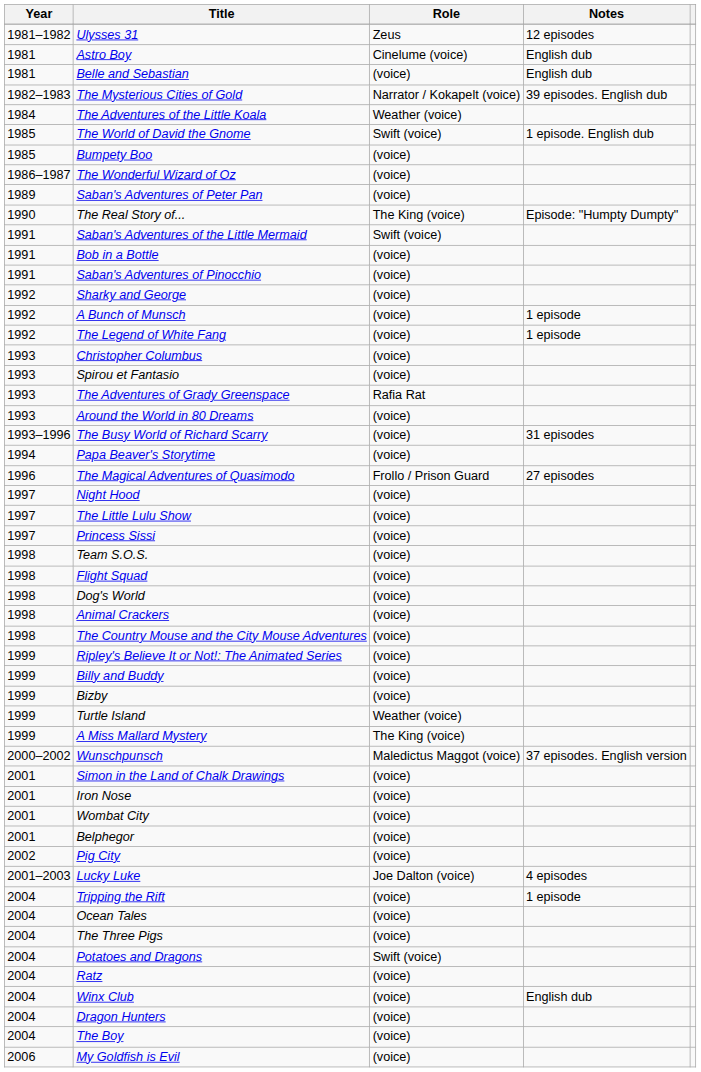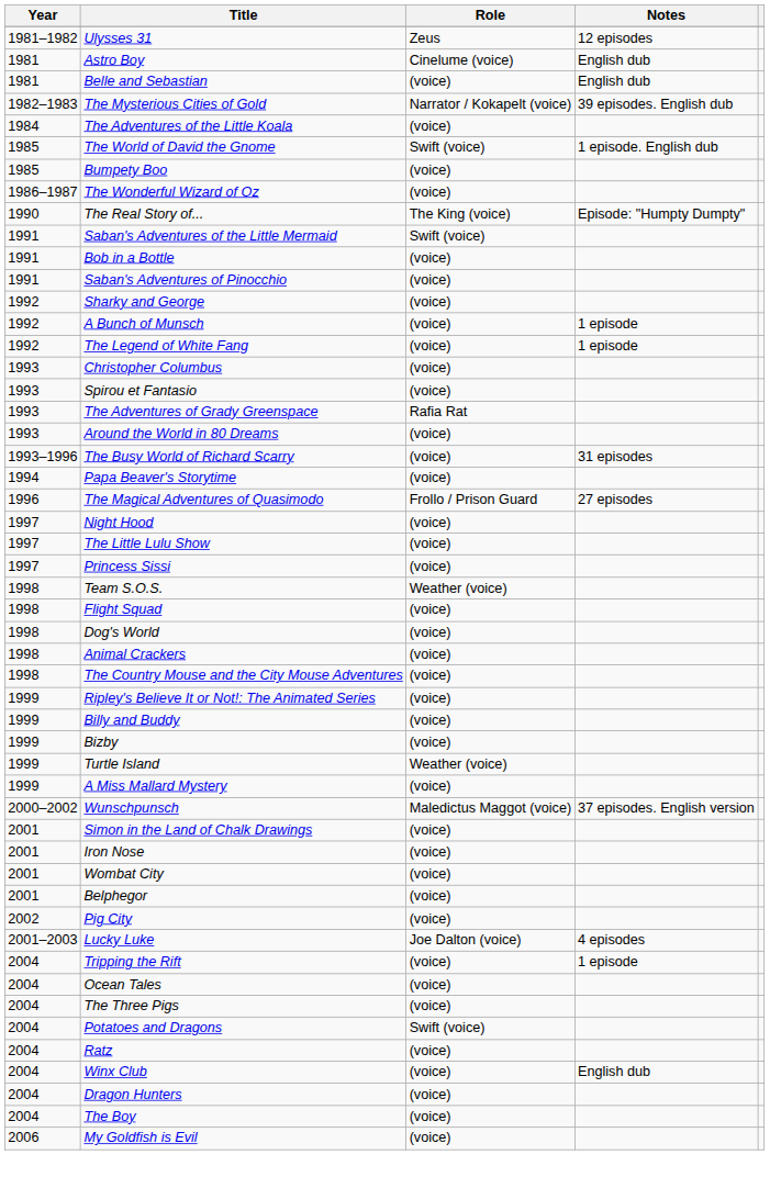 <table class="wikitable sortable">
 <tr>
 <th>Year</th>
 <th>Title</th>
 <th>Role</th>
 <th>Notes</th>
 <th scope="col" class="unsortable"></th>
 </tr>
 <tr>
 </tr>
 <tr>
 <td>1981–1982</td>
 <td><em><a href='#'>Ulysses 31</a></em></td>
 <td>Zeus</td>
 <td>12 episodes</td>
 <td></td>
 </tr>
 <tr>
 <td>1981</td>
 <td><em><a href='#'>Astro Boy</a></em></td>
 <td>Cinelume (voice)</td>
 <td>English dub</td>
 <td></td>
 </tr>
 <tr>
 <td>1981</td>
 <td><em><a href='#'>Belle and Sebastian</a></em></td>
 <td>(voice)</td>
 <td>English dub</td>
 <td></td>
 </tr>
 <tr>
 <td>1982–1983</td>
 <td><em><a href='#'>The Mysterious Cities of Gold</a></em></td>
 <td>Narrator / Kokapelt (voice)</td>
 <td>39 episodes. English dub</td>
 <td></td>
 </tr>
 <tr>
 <td>1984</td>
 <td><em><a href='#'>The Adventures of the Little Koala</a></em></td>
-<td>Weather (voice)</td>
+<td>(voice)</td>
 <td></td>
 <td></td>
 </tr>
 <tr>
 <td>1985</td>
 <td><em><a href='#'>The World of David the Gnome</a></em></td>
 <td>Swift (voice)</td>
 <td>1 episode. English dub</td>
 <td></td>
 </tr>
 <tr>
 <td>1985</td>
 <td><em><a href='#'>Bumpety Boo</a></em></td>
 <td>(voice)</td>
 <td></td>
 <td></td>
 </tr>
 <tr>
 <td>1986–1987</td>
 <td><em><a href='#'>The Wonderful Wizard of Oz</a></em></td>
-<td>(voice)</td>
-<td></td>
-<td></td>
-</tr>
-<tr>
-<td>1989</td>
-<td><em><a href='#'>Saban's Adventures of Peter Pan</a></em></td>
 <td>(voice)</td>
 <td></td>
 <td></td>
 </tr>
 <tr>
 <td>1990</td>
 <td><em>The Real Story of...</em></td>
 <td>The King (voice)</td>
 <td>Episode: "Humpty Dumpty"</td>
 <td></td>
 </tr>
 <tr>
 <td>1991</td>
 <td><em><a href='#'>Saban's Adventures of the Little Mermaid</a></em></td>
 <td>Swift (voice)</td>
 <td></td>
 <td></td>
 </tr>
 <tr>
 <td>1991</td>
 <td><em><a href='#'>Bob in a Bottle</a></em></td>
 <td>(voice)</td>
 <td></td>
 <td></td>
 </tr>
 <tr>
 <td>1991</td>
 <td><em><a href='#'>Saban's Adventures of Pinocchio</a></em></td>
 <td>(voice)</td>
 <td></td>
 <td></td>
 </tr>
 <tr>
 <td>1992</td>
 <td><em><a href='#'>Sharky and George</a></em></td>
 <td>(voice)</td>
 <td></td>
 <td></td>
 </tr>
 <tr>
 <td>1992</td>
 <td><em><a href='#'>A Bunch of Munsch</a></em></td>
 <td>(voice)</td>
 <td>1 episode</td>
 <td></td>
 </tr>
 <tr>
 <td>1992</td>
 <td><em><a href='#'>The Legend of White Fang</a></em></td>
 <td>(voice)</td>
 <td>1 episode</td>
 <td></td>
 </tr>
 <tr>
 <td>1993</td>
 <td><em><a href='#'>Christopher Columbus</a></em></td>
 <td>(voice)</td>
 <td></td>
 <td></td>
 </tr>
 <tr>
 <td>1993</td>
 <td><em>Spirou et Fantasio</em></td>
 <td>(voice)</td>
 <td></td>
 <td></td>
 </tr>
 <tr>
 <td>1993</td>
 <td><em><a href='#'>The Adventures of Grady Greenspace</a></em></td>
 <td>Rafia Rat</td>
 <td></td>
 <td></td>
 </tr>
 <tr>
 <td>1993</td>
 <td><em><a href='#'>Around the World in 80 Dreams</a></em></td>
 <td>(voice)</td>
 <td></td>
 <td></td>
 </tr>
 <tr>
 <td>1993–1996</td>
 <td><em><a href='#'>The Busy World of Richard Scarry</a></em></td>
 <td>(voice)</td>
 <td>31 episodes</td>
 <td></td>
 </tr>
 <tr>
 <td>1994</td>
 <td><em><a href='#'>Papa Beaver's Storytime</a></em></td>
 <td>(voice)</td>
 <td></td>
 <td></td>
 </tr>
 <tr>
 <td>1996</td>
 <td><em><a href='#'>The Magical Adventures of Quasimodo</a></em></td>
 <td>Frollo / Prison Guard</td>
 <td>27 episodes</td>
 <td></td>
 </tr>
 <tr>
 <td>1997</td>
 <td><em><a href='#'>Night Hood</a></em></td>
 <td>(voice)</td>
 <td></td>
 <td></td>
 </tr>
 <tr>
 <td>1997</td>
 <td><em><a href='#'>The Little Lulu Show</a></em></td>
 <td>(voice)</td>
 <td></td>
 <td></td>
 </tr>
 <tr>
 <td>1997</td>
 <td><em><a href='#'>Princess Sissi</a></em></td>
 <td>(voice)</td>
 <td></td>
 <td></td>
 </tr>
 <tr>
 <td>1998</td>
 <td><em>Team S.O.S.</em></td>
-<td>(voice)</td>
+<td>Weather (voice)</td>
 <td></td>
 <td></td>
 </tr>
 <tr>
 <td>1998</td>
 <td><em><a href='#'>Flight Squad</a></em></td>
 <td>(voice)</td>
 <td></td>
 <td></td>
 </tr>
 <tr>
 <td>1998</td>
 <td><em>Dog's World</em></td>
 <td>(voice)</td>
 <td></td>
 <td></td>
 </tr>
 <tr>
 <td>1998</td>
 <td><em><a href='#'>Animal Crackers</a></em></td>
 <td>(voice)</td>
 <td></td>
 <td></td>
 </tr>
 <tr>
 <td>1998</td>
 <td><em><a href='#'>The Country Mouse and the City Mouse Adventures</a></em></td>
 <td>(voice)</td>
 <td></td>
 <td></td>
 </tr>
 <tr>
 <td>1999</td>
 <td><em><a href='#'>Ripley's Believe It or Not!: The Animated Series</a></em></td>
 <td>(voice)</td>
 <td></td>
 <td></td>
 </tr>
 <tr>
 <td>1999</td>
 <td><em><a href='#'>Billy and Buddy</a></em></td>
 <td>(voice)</td>
 <td></td>
 <td></td>
 </tr>
 <tr>
 <td>1999</td>
 <td><em>Bizby</em></td>
 <td>(voice)</td>
 <td></td>
 <td></td>
 </tr>
 <tr>
 <td>1999</td>
 <td><em>Turtle Island</em></td>
 <td>Weather (voice)</td>
 <td></td>
 <td></td>
 </tr>
 <tr>
 <td>1999</td>
 <td><em><a href='#'>A Miss Mallard Mystery</a></em></td>
-<td>The King (voice)</td>
+<td>(voice)</td>
 <td></td>
 <td></td>
 </tr>
 <tr>
 <td>2000–2002</td>
 <td><em><a href='#'>Wunschpunsch</a></em></td>
 <td>Maledictus Maggot (voice)</td>
 <td>37 episodes. English version</td>
 <td></td>
 </tr>
 <tr>
 <td>2001</td>
 <td><em><a href='#'>Simon in the Land of Chalk Drawings</a></em></td>
 <td>(voice)</td>
 <td></td>
 <td></td>
 </tr>
 <tr>
 <td>2001</td>
 <td><em>Iron Nose</em></td>
 <td>(voice)</td>
 <td></td>
 <td></td>
 </tr>
 <tr>
 <td>2001</td>
 <td><em>Wombat City</em></td>
 <td>(voice)</td>
 <td></td>
 <td></td>
 </tr>
 <tr>
 <td>2001</td>
 <td><em>Belphegor</em></td>
 <td>(voice)</td>
 <td></td>
 <td></td>
 </tr>
 <tr>
 <td>2002</td>
 <td><em><a href='#'>Pig City</a></em></td>
 <td>(voice)</td>
 <td></td>
 <td></td>
 </tr>
 <tr>
 <td>2001–2003</td>
 <td><em><a href='#'>Lucky Luke</a></em></td>
 <td>Joe Dalton (voice)</td>
 <td>4 episodes</td>
 <td></td>
 </tr>
 <tr>
 <td>2004</td>
 <td><em><a href='#'>Tripping the Rift</a></em></td>
 <td>(voice)</td>
 <td>1 episode</td>
 <td></td>
 </tr>
 <tr>
 <td>2004</td>
 <td><em>Ocean Tales</em></td>
 <td>(voice)</td>
 <td></td>
 <td></td>
 </tr>
 <tr>
 <td>2004</td>
 <td><em>The Three Pigs</em></td>
 <td>(voice)</td>
 <td></td>
 <td></td>
 </tr>
 <tr>
 <td>2004</td>
 <td><em><a href='#'>Potatoes and Dragons</a></em></td>
 <td>Swift (voice)</td>
 <td></td>
 <td></td>
 </tr>
 <tr>
 <td>2004</td>
 <td><em><a href='#'>Ratz</a></em></td>
 <td>(voice)</td>
 <td></td>
 <td></td>
 </tr>
 <tr>
 <td>2004</td>
 <td><em><a href='#'>Winx Club</a></em></td>
 <td>(voice)</td>
 <td>English dub</td>
 <td></td>
 </tr>
 <tr>
 <td>2004</td>
 <td><em><a href='#'>Dragon Hunters</a></em></td>
 <td>(voice)</td>
 <td></td>
 <td></td>
 </tr>
 <tr>
 <td>2004</td>
 <td><em><a href='#'>The Boy</a></em></td>
 <td>(voice)</td>
 <td></td>
 <td></td>
 </tr>
 <tr>
 <td>2006</td>
 <td><em><a href='#'>My Goldfish is Evil</a></em></td>
 <td>(voice)</td>
 <td></td>
 <td></td>
 </tr>
 </table>
